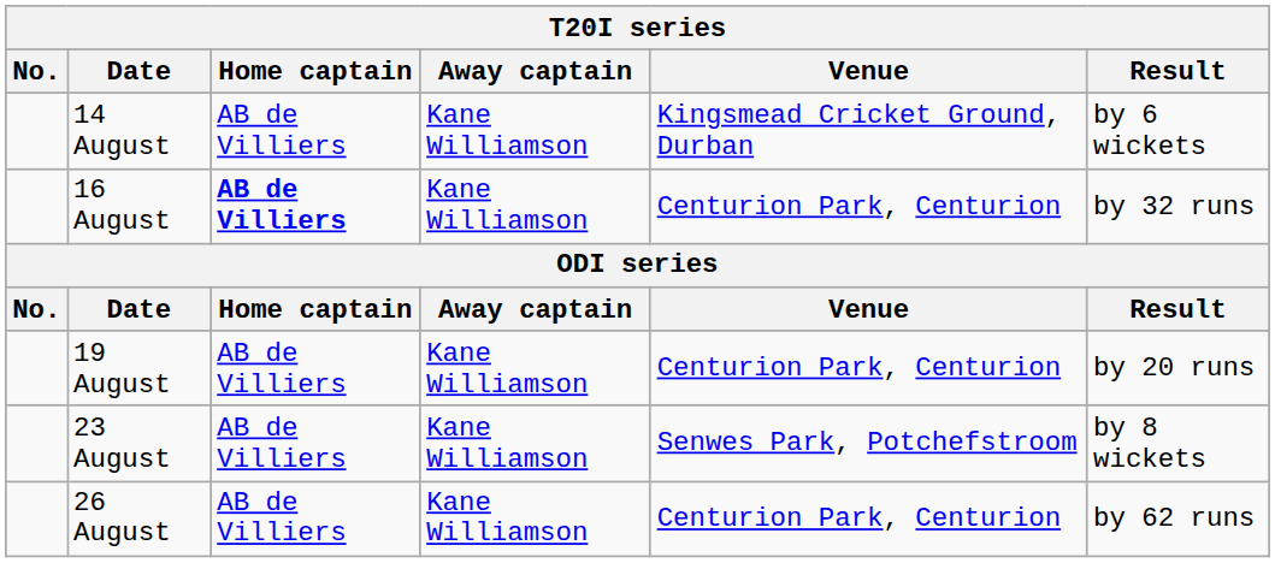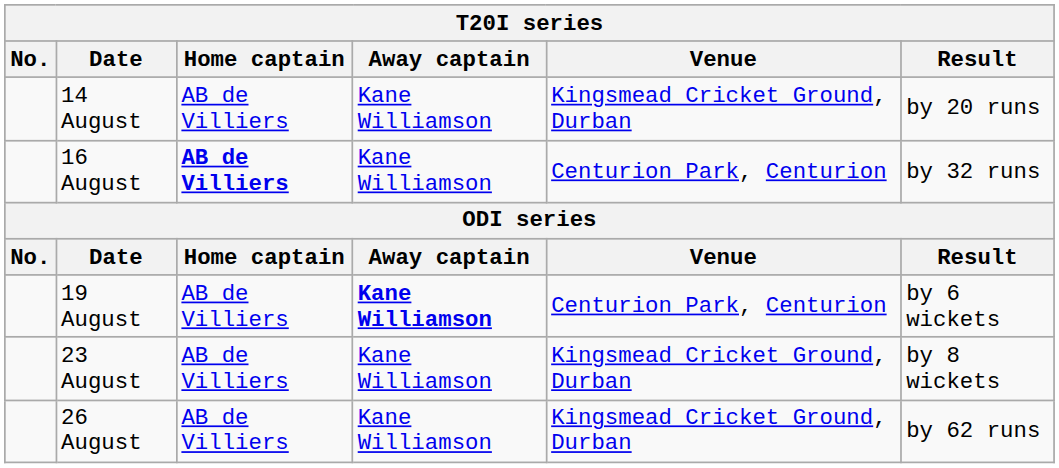 <table class="wikitable">
 <tr>
 <th colspan="9">T20I series</th>
 </tr>
 <tr>
 <th>No.</th>
 <th>Date</th>
 <th>Home captain</th>
 <th>Away captain</th>
 <th>Venue</th>
 <th>Result</th>
 </tr>
 <tr>
 <td></td>
 <td>14 August</td>
 <td><a href='#'>AB de Villiers</a></td>
 <td><a href='#'>Kane Williamson</a></td>
 <td><a href='#'>Kingsmead Cricket Ground</a>, <a href='#'>Durban</a></td>
-<td> by 6 wickets</td>
+<td> by 20 runs</td>
 </tr>
 <tr>
 <td></td>
 <td>16 August</td>
 <td><strong><a href='#'>AB de Villiers</a></strong></td>
 <td><a href='#'>Kane Williamson</a></td>
 <td><a href='#'>Centurion Park</a>, <a href='#'>Centurion</a></td>
 <td> by 32 runs</td>
 </tr>
 <tr>
 <th colspan="9">ODI series</th>
 </tr>
 <tr>
 <th>No.</th>
 <th>Date</th>
 <th>Home captain</th>
 <th>Away captain</th>
 <th>Venue</th>
 <th>Result</th>
 </tr>
 <tr>
 <td></td>
 <td>19 August</td>
 <td><a href='#'>AB de Villiers</a></td>
-<td><a href='#'>Kane Williamson</a></td>
+<td><strong><a href='#'>Kane Williamson</a></strong></td>
 <td><a href='#'>Centurion Park</a>, <a href='#'>Centurion</a></td>
-<td> by 20 runs</td>
+<td> by 6 wickets</td>
 </tr>
 <tr>
 <td></td>
 <td>23 August</td>
 <td><a href='#'>AB de Villiers</a></td>
 <td><a href='#'>Kane Williamson</a></td>
-<td><a href='#'>Senwes Park</a>, <a href='#'>Potchefstroom</a></td>
+<td><a href='#'>Kingsmead Cricket Ground</a>, <a href='#'>Durban</a></td>
 <td> by 8 wickets</td>
 </tr>
 <tr>
 <td></td>
 <td>26 August</td>
 <td><a href='#'>AB de Villiers</a></td>
 <td><a href='#'>Kane Williamson</a></td>
-<td><a href='#'>Centurion Park</a>, <a href='#'>Centurion</a></td>
+<td><a href='#'>Kingsmead Cricket Ground</a>, <a href='#'>Durban</a></td>
 <td> by 62 runs</td>
 </tr>
 </table>
